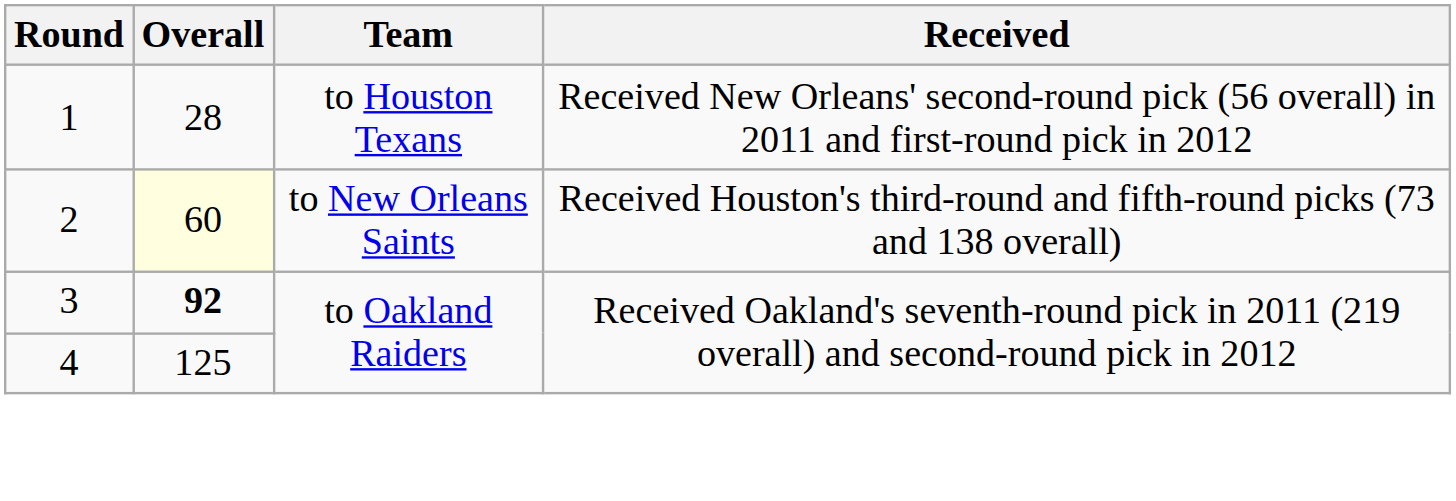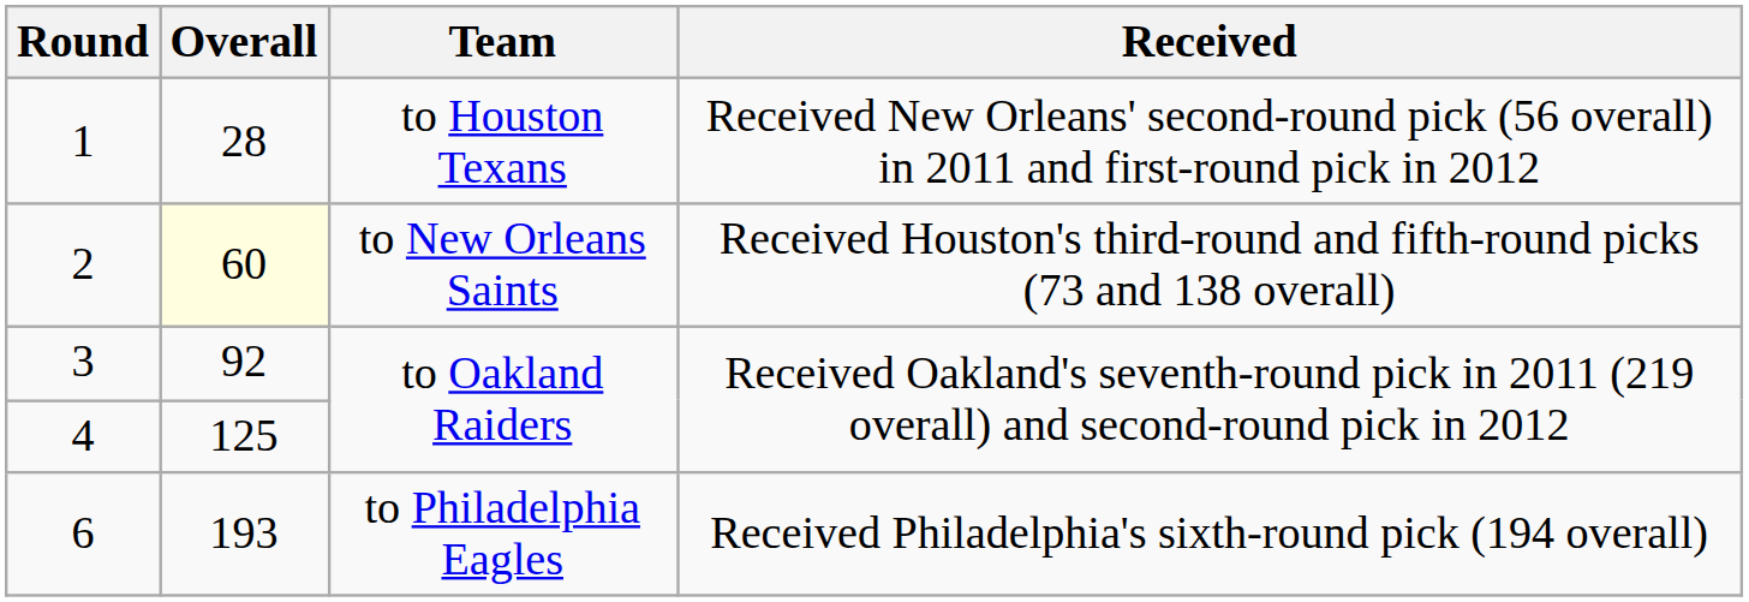 <table class="wikitable" style="text-align: center">
 <tr>
 <th>Round</th>
 <th>Overall</th>
 <th>Team</th>
 <th>Received</th>
 </tr>
 <tr>
 <td>1</td>
 <td>28</td>
 <td>to <a href='#'>Houston Texans</a></td>
 <td>Received New Orleans' second-round pick (56 overall) in 2011 and first-round pick in 2012</td>
 </tr>
 <tr>
 <td>2</td>
 <td style="background: lightyellow;">60</td>
 <td>to <a href='#'>New Orleans Saints</a></td>
 <td>Received Houston's third-round and fifth-round picks (73 and 138 overall)</td>
 </tr>
 <tr>
 <td>3</td>
-<td><strong>92</strong></td>
+<td>92</td>
 <td rowspan="2">to <a href='#'>Oakland Raiders</a></td>
 <td rowspan="2">Received Oakland's seventh-round pick in 2011 (219 overall) and second-round pick in 2012</td>
 </tr>
 <tr>
 <td>4</td>
 <td>125</td>
 </tr>
+<tr>
+<td>6</td>
+<td>193</td>
+<td>to <a href='#'>Philadelphia Eagles</a></td>
+<td>Received Philadelphia's sixth-round pick (194 overall)</td>
+</tr>
 </table>
